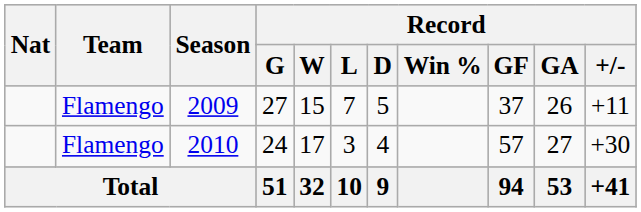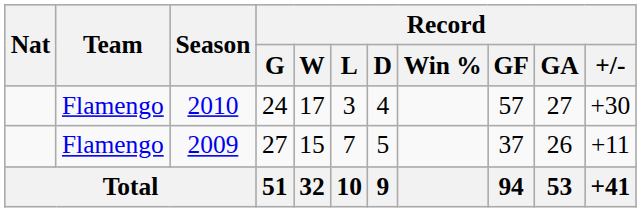 <table class="wikitable" style="text-align: center">
 <tr>
 <th rowspan="2">Nat</th>
 <th rowspan="2">Team</th>
 <th rowspan="2">Season</th>
 <th colspan="8">Record</th>
 </tr>
 <tr>
 <th>G</th>
 <th>W</th>
 <th>L</th>
 <th>D</th>
 <th>Win %</th>
 <th>GF</th>
 <th>GA</th>
 <th>+/-</th>
 </tr>
 <tr>
 <td></td>
 <td><a href='#'>Flamengo</a></td>
+<td align="center"><a href='#'>2010</a></td>
+<td>24</td>
+<td>17</td>
+<td>3</td>
+<td>4</td>
+<td></td>
+<td>57</td>
+<td>27</td>
+<td>+30</td>
+</tr>
+<tr>
+<td></td>
+<td><a href='#'>Flamengo</a></td>
 <td align="center"><a href='#'>2009</a></td>
 <td>27</td>
 <td>15</td>
 <td>7</td>
 <td>5</td>
 <td></td>
 <td>37</td>
 <td>26</td>
 <td>+11</td>
-</tr>
-<tr>
-<td></td>
-<td><a href='#'>Flamengo</a></td>
-<td align="center"><a href='#'>2010</a></td>
-<td>24</td>
-<td>17</td>
-<td>3</td>
-<td>4</td>
-<td></td>
-<td>57</td>
-<td>27</td>
-<td>+30</td>
 </tr>
 <tr>
 <th colspan="3">Total</th>
 <th>51</th>
 <th>32</th>
 <th>10</th>
 <th>9</th>
 <th></th>
 <th>94</th>
 <th>53</th>
 <th>+41</th>
 </tr>
 </table>
